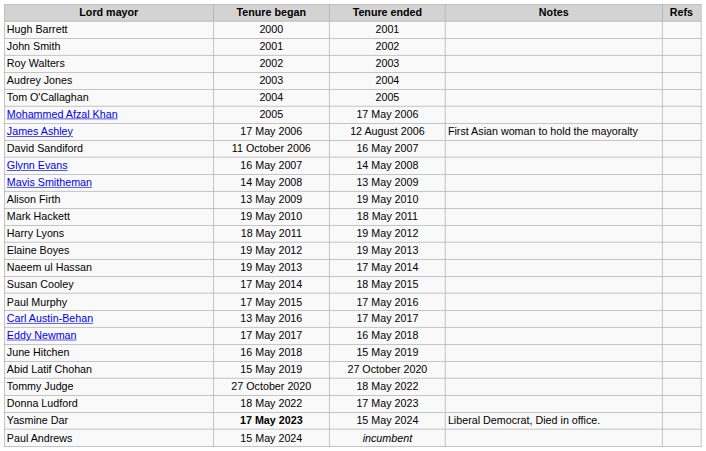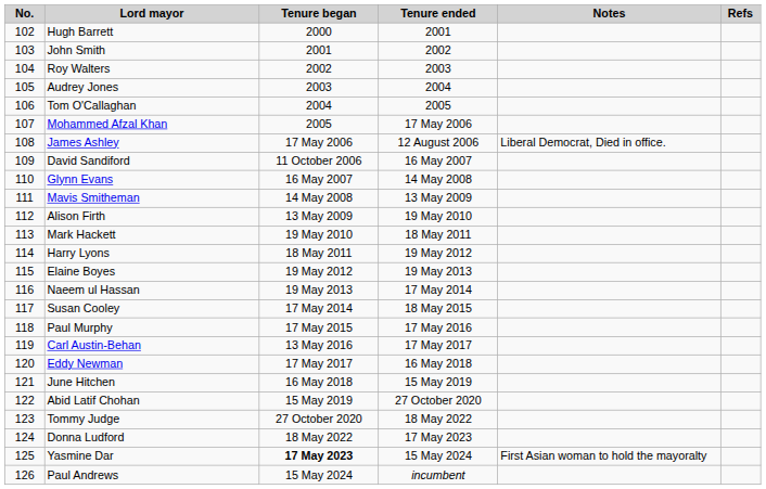 <table class="wikitable">
 <tr>
+<th style="background-color: #D3D3D3" width="5%">No.</th>
 <th style="background-color: #D3D3D3" width="27%">Lord mayor</th>
 <th style="background-color: #D3D3D3" width="15%">Tenure began</th>
 <th style="background-color: #D3D3D3" width="15%">Tenure ended</th>
 <th style="background-color: #D3D3D3" width="28%">Notes</th>
 <th style="background-color: #D3D3D3" width="5%">Refs</th>
 </tr>
 <tr>
+<td align=center>102</td>
 <td>Hugh Barrett</td>
 <td align=center>2000</td>
 <td align=center>2001</td>
 <td></td>
 <td></td>
 </tr>
 <tr>
+<td align=center>103</td>
 <td>John Smith</td>
 <td align=center>2001</td>
 <td align=center>2002</td>
 <td></td>
 <td></td>
 </tr>
 <tr>
+<td align=center>104</td>
 <td>Roy Walters</td>
 <td align=center>2002</td>
 <td align=center>2003</td>
 <td></td>
 <td></td>
 </tr>
 <tr>
+<td align=center>105</td>
 <td>Audrey Jones</td>
 <td align=center>2003</td>
 <td align=center>2004</td>
 <td></td>
 <td></td>
 </tr>
 <tr>
+<td align=center>106</td>
 <td>Tom O'Callaghan</td>
 <td align=center>2004</td>
 <td align=center>2005</td>
 <td></td>
 <td></td>
 </tr>
 <tr>
+<td align=center>107</td>
 <td><a href='#'>Mohammed Afzal Khan</a></td>
 <td align=center>2005</td>
 <td align=center>17 May 2006</td>
 <td></td>
 <td></td>
 </tr>
 <tr>
+<td align=center>108</td>
 <td><a href='#'>James Ashley</a></td>
 <td align=center>17 May 2006</td>
 <td align=center>12 August 2006</td>
-<td>First Asian woman to hold the mayoralty</td>
+<td>Liberal Democrat, Died in office.</td>
 <td></td>
 </tr>
 <tr>
+<td align=center>109</td>
 <td>David Sandiford</td>
 <td align=center>11 October 2006</td>
 <td align=center>16 May 2007</td>
 <td></td>
 <td></td>
 </tr>
 <tr>
+<td align=center>110</td>
 <td><a href='#'>Glynn Evans</a></td>
 <td align=center>16 May 2007</td>
 <td align=center>14 May 2008</td>
 <td></td>
 <td></td>
 </tr>
 <tr>
+<td align=center>111</td>
 <td><a href='#'>Mavis Smitheman</a></td>
 <td align=center>14 May 2008</td>
 <td align=center>13 May 2009</td>
 <td></td>
 <td></td>
 </tr>
 <tr>
+<td align=center>112</td>
 <td>Alison Firth</td>
 <td align=center>13 May 2009</td>
 <td align=center>19 May 2010</td>
 <td></td>
 <td></td>
 </tr>
 <tr>
+<td align=center>113</td>
 <td>Mark Hackett</td>
 <td align=center>19 May 2010</td>
 <td align=center>18 May 2011</td>
 <td></td>
 <td></td>
 </tr>
 <tr>
+<td align=center>114</td>
 <td>Harry Lyons</td>
 <td align=center>18 May 2011</td>
 <td align=center>19 May 2012</td>
 <td></td>
 <td></td>
 </tr>
 <tr>
+<td align=center>115</td>
 <td>Elaine Boyes</td>
 <td align=center>19 May 2012</td>
 <td align="center">19 May 2013</td>
 <td></td>
 <td></td>
 </tr>
 <tr>
+<td align=center>116</td>
 <td>Naeem ul Hassan</td>
 <td align=center>19 May 2013</td>
 <td align="center">17 May 2014</td>
 <td></td>
 <td></td>
 </tr>
 <tr>
+<td align=center>117</td>
 <td>Susan Cooley</td>
 <td align=center>17 May 2014</td>
 <td align="center">18 May 2015</td>
 <td align="center"></td>
 <td></td>
 </tr>
 <tr>
+<td align=center>118</td>
 <td>Paul Murphy</td>
 <td align=center>17 May 2015</td>
 <td align="center">17 May 2016</td>
 <td></td>
 <td></td>
 </tr>
 <tr>
+<td align=center>119</td>
 <td><a href='#'>Carl Austin-Behan</a></td>
 <td align=center>13 May 2016</td>
 <td align="center">17 May 2017</td>
 <td></td>
 <td></td>
 </tr>
 <tr>
+<td align=center>120</td>
 <td><a href='#'>Eddy Newman</a></td>
 <td align=center>17 May 2017</td>
 <td align=center>16 May 2018</td>
 <td></td>
 <td></td>
 </tr>
 <tr>
+<td align=center>121</td>
 <td>June Hitchen</td>
 <td align=center>16 May 2018</td>
 <td align=center>15 May 2019</td>
 <td></td>
 <td></td>
 </tr>
 <tr>
+<td align=center>122</td>
 <td>Abid Latif Chohan</td>
 <td align=center>15 May 2019</td>
 <td align=center>27 October 2020</td>
 <td></td>
 <td></td>
 </tr>
 <tr>
+<td align=center>123</td>
 <td>Tommy Judge</td>
 <td align=center>27 October 2020</td>
 <td align=center>18 May 2022</td>
 <td></td>
 <td></td>
 </tr>
 <tr>
+<td align=center>124</td>
 <td>Donna Ludford</td>
 <td align=center>18 May 2022</td>
 <td align=center>17 May 2023</td>
 <td></td>
 <td></td>
 </tr>
 <tr>
+<td align=center>125</td>
 <td>Yasmine Dar</td>
 <td align=center><strong>17 May 2023</strong></td>
 <td align=center>15 May 2024</td>
-<td>Liberal Democrat, Died in office.</td>
+<td>First Asian woman to hold the mayoralty</td>
 <td></td>
 </tr>
 <tr>
+<td align=center>126</td>
 <td>Paul Andrews</td>
 <td align=center>15 May 2024</td>
 <td align=center><em>incumbent</em></td>
 <td></td>
 <td></td>
 </tr>
 </table>
